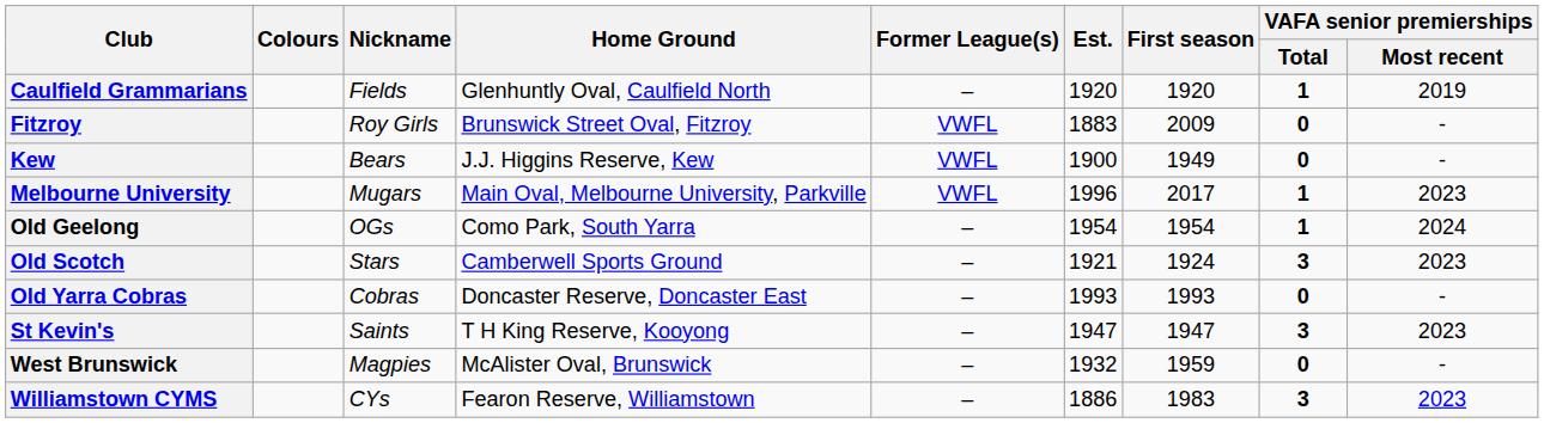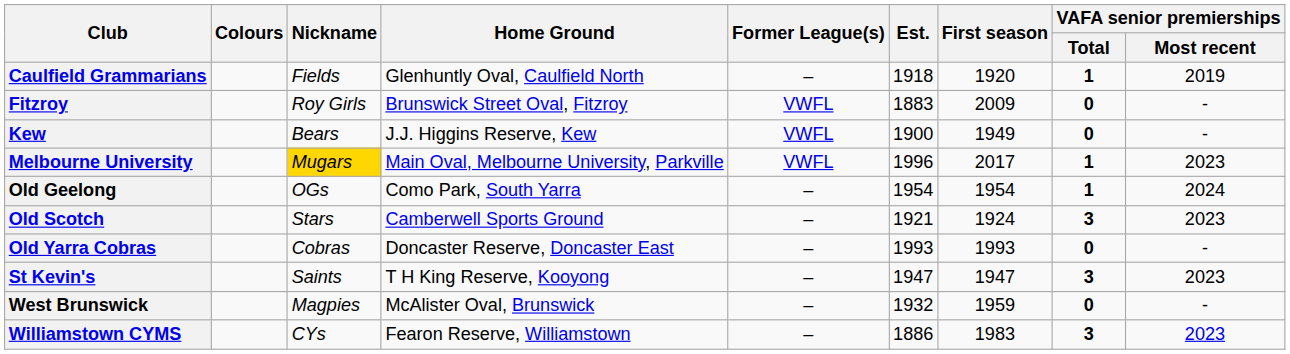 <table class="wikitable sortable" width:100%">
 <tr>
 <th rowspan="2">Club</th>
 <th rowspan="2" class=unsortable>Colours</th>
 <th rowspan="2">Nickname</th>
 <th rowspan="2">Home Ground</th>
 <th rowspan="2">Former League(s)</th>
 <th rowspan="2">Est.</th>
 <th rowspan="2">First season</th>
 <th colspan="2">VAFA senior premierships</th>
 </tr>
 <tr>
 <th>Total</th>
 <th>Most recent</th>
 </tr>
 <tr>
 <th style="text-align:left;"><a href='#'>Caulfield Grammarians</a></th>
 <td></td>
 <td><em>Fields</em></td>
 <td>Glenhuntly Oval, <a href='#'>Caulfield North</a></td>
 <td style="text-align:center;">–</td>
-<td style="text-align:center;">1920</td>
+<td style="text-align:center;">1918</td>
 <td style="text-align:center;">1920</td>
 <td style="text-align:center;"><strong>1</strong></td>
 <td style="text-align:center;">2019</td>
 </tr>
 <tr>
 <th style="text-align:left;"><a href='#'>Fitzroy</a></th>
 <td></td>
 <td><em>Roy Girls</em></td>
 <td><a href='#'>Brunswick Street Oval</a>, <a href='#'>Fitzroy</a></td>
 <td style="text-align:center;"><a href='#'>VWFL</a></td>
 <td style="text-align:center;">1883</td>
 <td style="text-align:center;">2009</td>
 <td style="text-align:center;"><strong>0</strong></td>
 <td style="text-align:center;">-</td>
 </tr>
 <tr>
 <th style="text-align:left;"><a href='#'>Kew</a></th>
 <td></td>
 <td><em>Bears</em></td>
 <td>J.J. Higgins Reserve, <a href='#'>Kew</a></td>
 <td style="text-align:center;"><a href='#'>VWFL</a></td>
 <td style="text-align:center;">1900</td>
 <td style="text-align:center;">1949</td>
 <td style="text-align:center;"><strong>0</strong></td>
 <td style="text-align:center;">-</td>
 </tr>
 <tr>
 <th style="text-align:left;"><a href='#'>Melbourne University</a></th>
 <td></td>
-<td><em>Mugars</em></td>
+<td style="background: gold;"><em>Mugars</em></td>
 <td><a href='#'>Main Oval, Melbourne University</a>, <a href='#'>Parkville</a></td>
 <td style="text-align:center;"><a href='#'>VWFL</a></td>
 <td style="text-align:center;">1996</td>
 <td style="text-align:center;">2017</td>
 <td style="text-align:center;"><strong>1</strong></td>
 <td style="text-align:center;">2023</td>
 </tr>
 <tr>
 <th style="text-align:left;">Old Geelong</th>
 <td></td>
 <td><em>OGs</em></td>
 <td>Como Park, <a href='#'>South Yarra</a></td>
 <td style="text-align:center;">–</td>
 <td style="text-align:center;">1954</td>
 <td style="text-align:center;">1954</td>
 <td style="text-align:center;"><strong>1</strong></td>
 <td style="text-align:center;">2024</td>
 </tr>
 <tr>
 <th style="text-align:left;"><a href='#'>Old Scotch</a></th>
 <td></td>
 <td><em>Stars</em></td>
 <td><a href='#'>Camberwell Sports Ground</a></td>
 <td style="text-align:center;">–</td>
 <td style="text-align:center;">1921</td>
 <td style="text-align:center;">1924</td>
 <td style="text-align:center;"><strong>3</strong></td>
 <td style="text-align:center;">2023</td>
 </tr>
 <tr>
 <th style="text-align:left;"><a href='#'>Old Yarra Cobras</a></th>
 <td></td>
 <td><em>Cobras</em></td>
 <td>Doncaster Reserve, <a href='#'>Doncaster East</a></td>
 <td style="text-align:center;">–</td>
 <td style="text-align:center;">1993</td>
 <td style="text-align:center;">1993</td>
 <td style="text-align:center;"><strong>0</strong></td>
 <td style="text-align:center;">-</td>
 </tr>
 <tr>
 <th style="text-align:left;"><a href='#'>St Kevin's</a></th>
 <td></td>
 <td><em>Saints</em></td>
 <td>T H King Reserve, <a href='#'>Kooyong</a></td>
 <td style="text-align:center;">–</td>
 <td style="text-align:center;">1947</td>
 <td style="text-align:center;">1947</td>
 <td style="text-align:center;"><strong>3</strong></td>
 <td style="text-align:center;">2023</td>
 </tr>
 <tr>
 <th style="text-align:left;">West Brunswick</th>
 <td></td>
 <td><em>Magpies</em></td>
 <td>McAlister Oval, <a href='#'>Brunswick</a></td>
 <td style="text-align:center;">–</td>
 <td style="text-align:center;">1932</td>
 <td style="text-align:center;">1959</td>
 <td style="text-align:center;"><strong>0</strong></td>
 <td style="text-align:center;">-</td>
 </tr>
 <tr>
 <th style="text-align:left;"><a href='#'>Williamstown CYMS</a></th>
 <td></td>
 <td><em>CYs</em></td>
 <td>Fearon Reserve, <a href='#'>Williamstown</a></td>
 <td style="text-align:center;">–</td>
 <td style="text-align:center;">1886</td>
 <td style="text-align:center;">1983</td>
 <td style="text-align:center;"><strong>3</strong></td>
 <td style="text-align:center;"><a href='#'>2023</a></td>
 </tr>
 </table>
